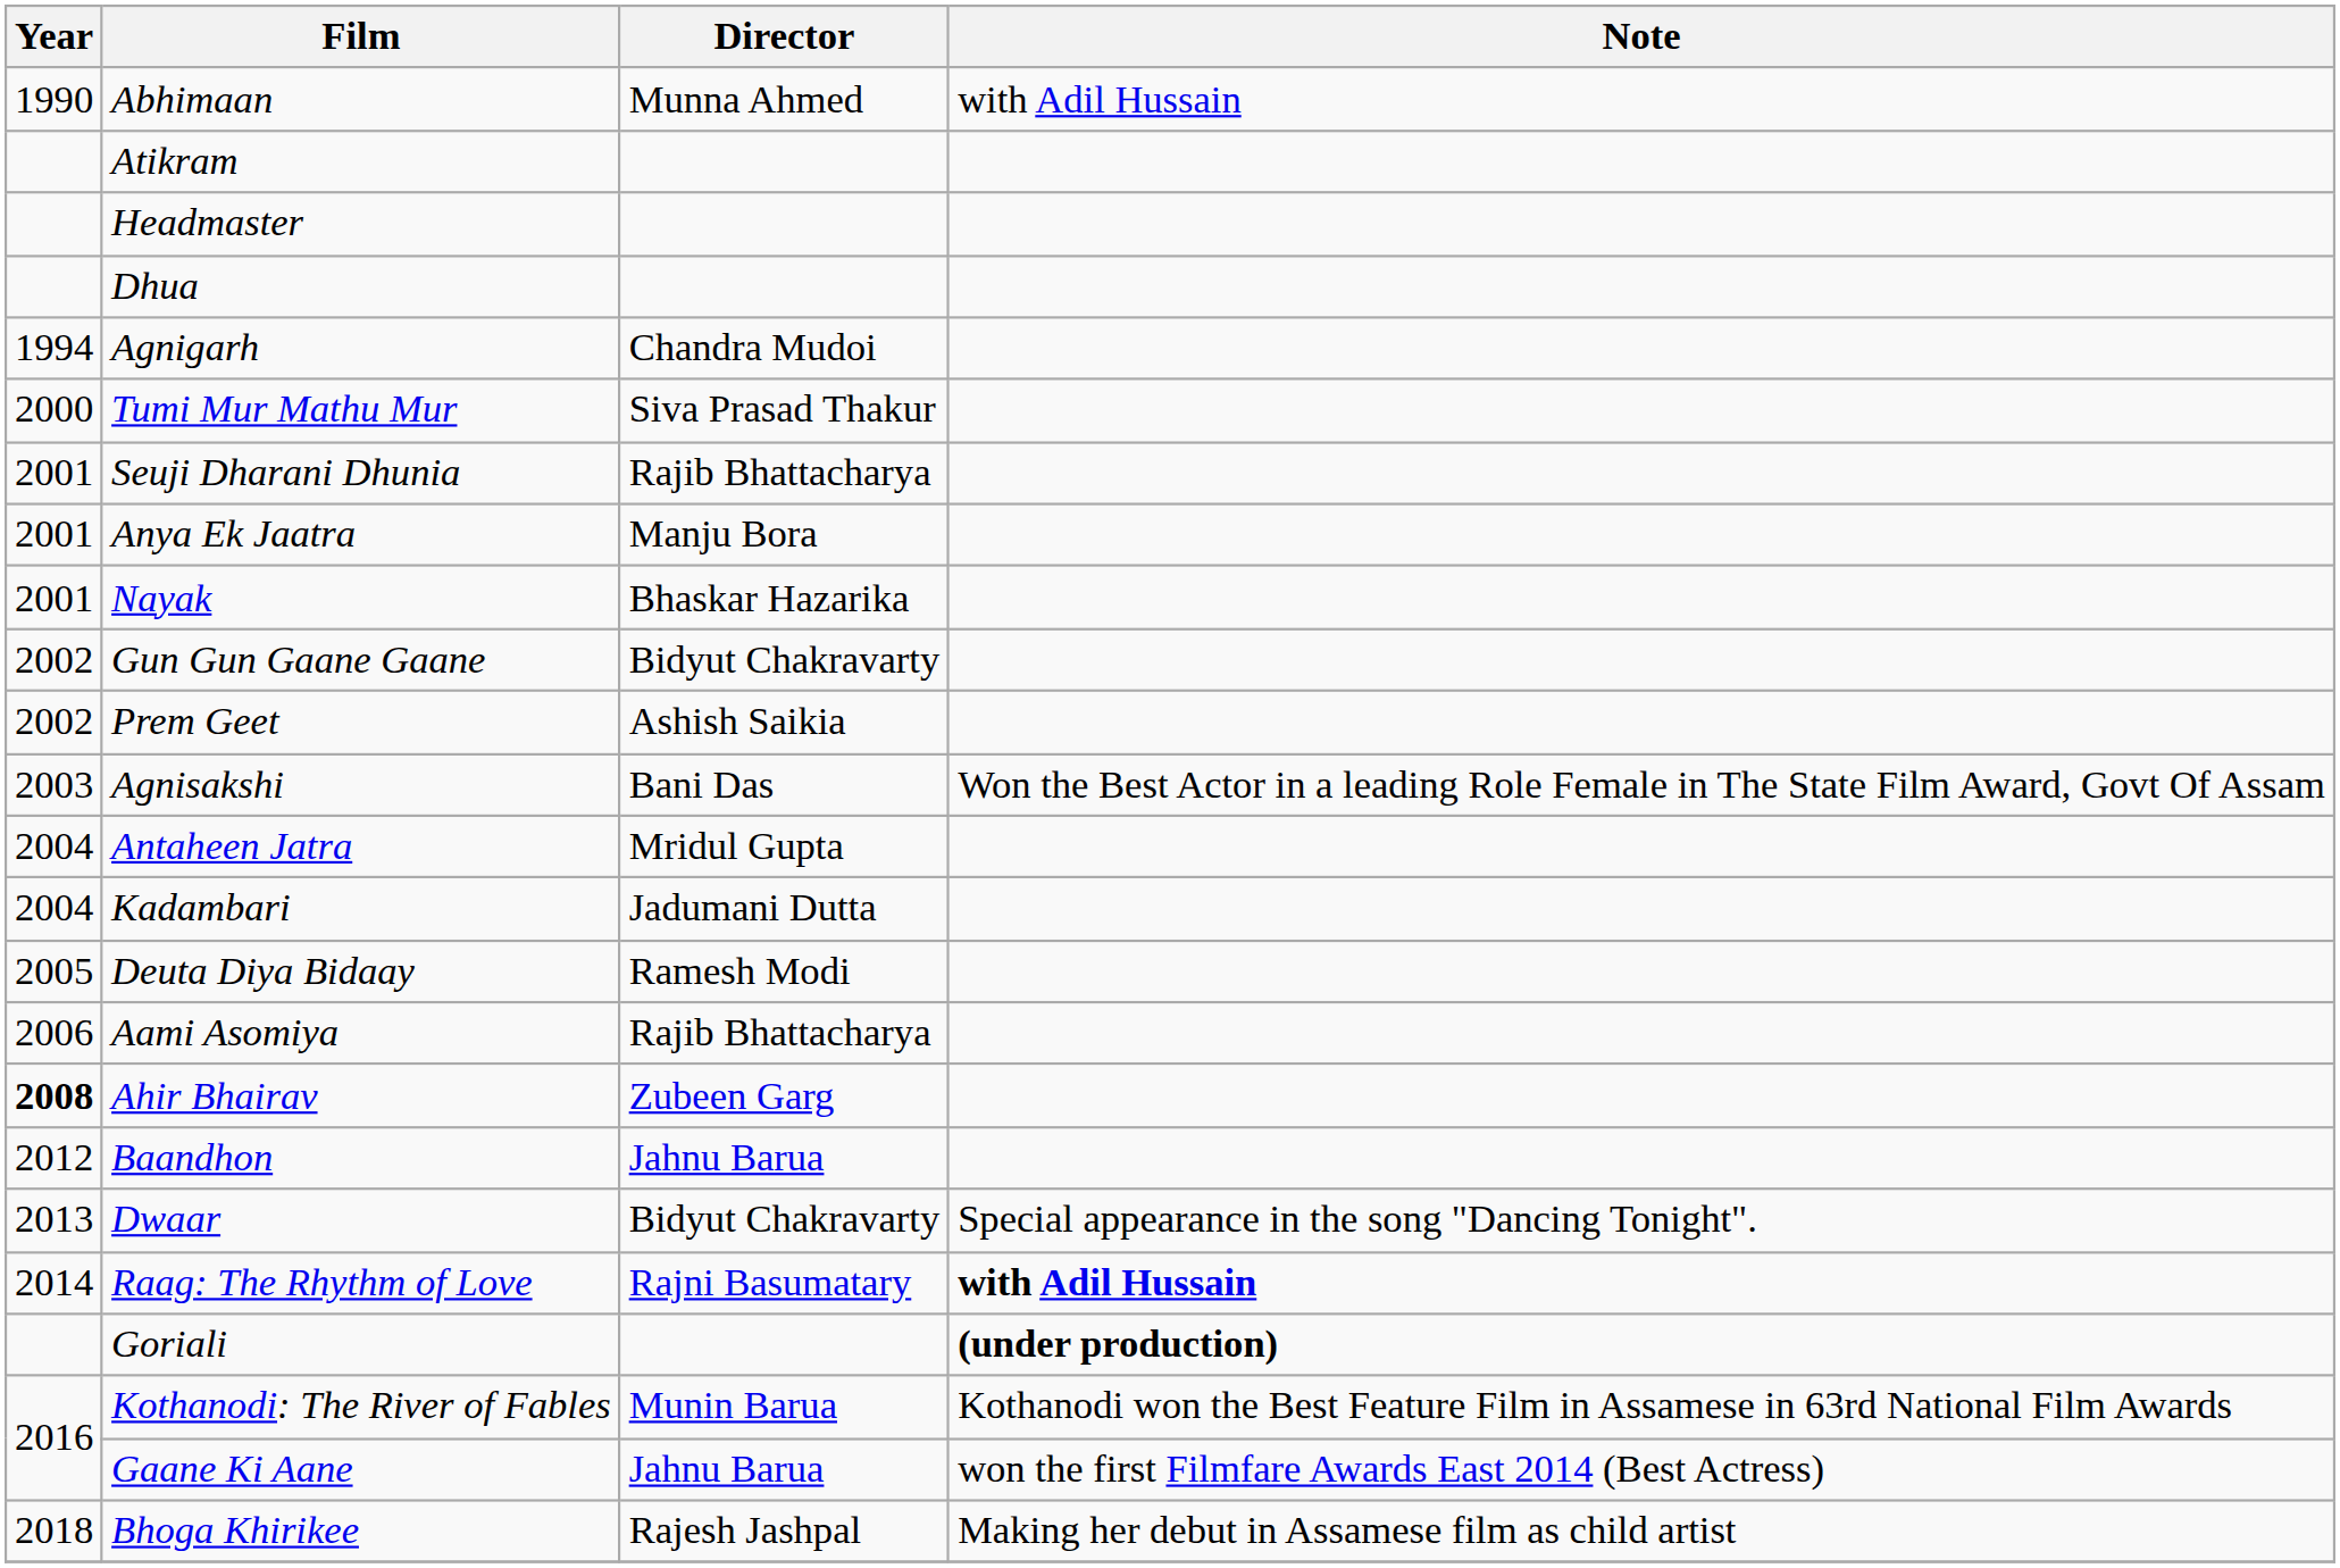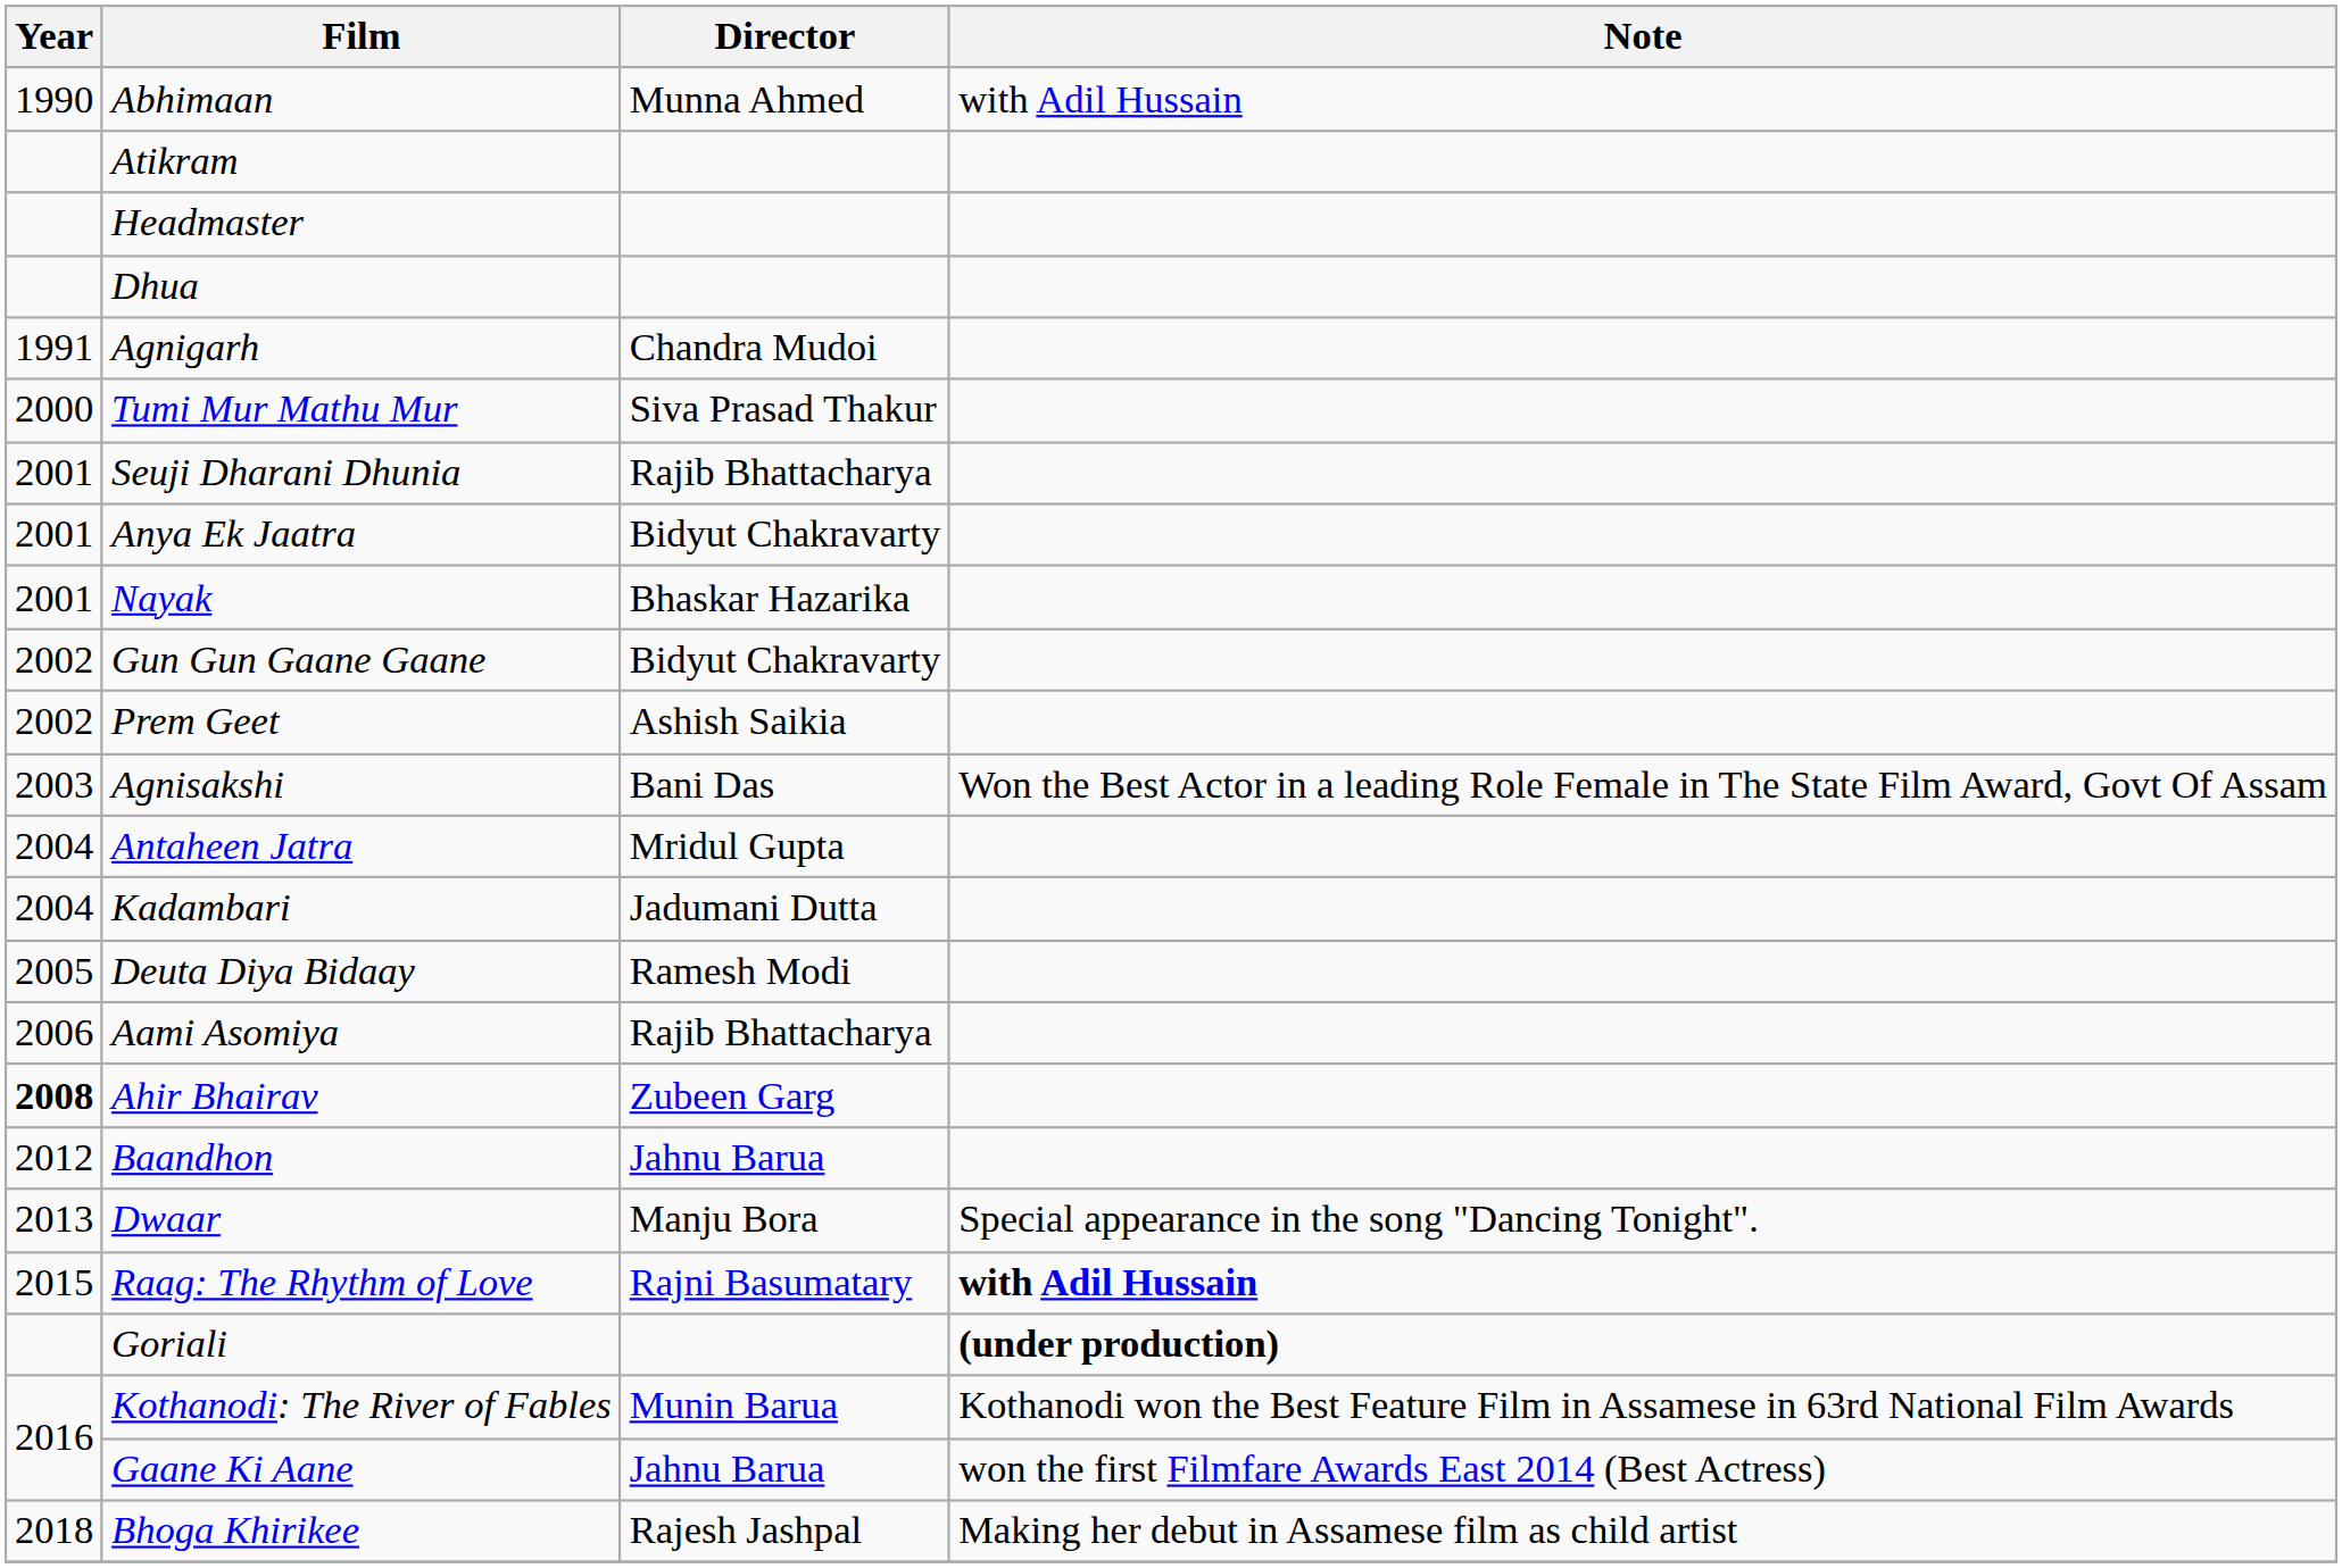 <table class="wikitable sortable">
 <tr>
 <th>Year</th>
 <th>Film</th>
 <th>Director</th>
 <th>Note</th>
 </tr>
 <tr>
 <td>1990</td>
 <td><em>Abhimaan</em></td>
 <td>Munna Ahmed</td>
 <td>with <a href='#'>Adil Hussain</a></td>
 </tr>
 <tr>
 <td></td>
 <td><em>Atikram</em></td>
 <td></td>
 <td></td>
 </tr>
 <tr>
 <td></td>
 <td><em>Headmaster</em></td>
 <td></td>
 <td></td>
 </tr>
 <tr>
 <td></td>
 <td><em>Dhua</em></td>
 <td></td>
 <td></td>
 </tr>
 <tr>
-<td>1994</td>
+<td>1991</td>
 <td><em>Agnigarh</em></td>
 <td>Chandra Mudoi</td>
 <td></td>
 </tr>
 <tr>
 <td>2000</td>
 <td><em><a href='#'>Tumi Mur Mathu Mur</a></em></td>
 <td>Siva Prasad Thakur</td>
 <td></td>
 </tr>
 <tr>
 <td>2001</td>
 <td><em>Seuji Dharani Dhunia</em></td>
 <td>Rajib Bhattacharya</td>
 <td></td>
 </tr>
 <tr>
 <td>2001</td>
 <td><em>Anya Ek Jaatra</em></td>
-<td>Manju Bora</td>
+<td>Bidyut Chakravarty</td>
 <td></td>
 </tr>
 <tr>
 <td>2001</td>
 <td><em><a href='#'>Nayak</a></em></td>
 <td>Bhaskar Hazarika</td>
 <td></td>
 </tr>
 <tr>
 <td>2002</td>
 <td><em>Gun Gun Gaane Gaane</em></td>
 <td>Bidyut Chakravarty</td>
 <td></td>
 </tr>
 <tr>
 <td>2002</td>
 <td><em>Prem Geet</em></td>
 <td>Ashish Saikia</td>
 <td></td>
 </tr>
 <tr>
 <td>2003</td>
 <td><em>Agnisakshi</em></td>
 <td>Bani Das</td>
 <td>Won the Best Actor in a leading Role Female in The State Film Award, Govt Of Assam</td>
 </tr>
 <tr>
 <td>2004</td>
 <td><em><a href='#'>Antaheen Jatra</a></em></td>
 <td>Mridul Gupta</td>
 <td></td>
 </tr>
 <tr>
 <td>2004</td>
 <td><em>Kadambari</em></td>
 <td>Jadumani Dutta</td>
 <td></td>
 </tr>
 <tr>
 <td>2005</td>
 <td><em>Deuta Diya Bidaay</em></td>
 <td>Ramesh Modi</td>
 <td></td>
 </tr>
 <tr>
 <td>2006</td>
 <td><em>Aami Asomiya</em></td>
 <td>Rajib Bhattacharya</td>
 <td></td>
 </tr>
 <tr>
 <td><strong>2008</strong></td>
 <td><em><a href='#'>Ahir Bhairav</a></em></td>
 <td><a href='#'>Zubeen Garg</a></td>
 <td></td>
 </tr>
 <tr>
 <td>2012</td>
 <td><em><a href='#'>Baandhon</a></em></td>
 <td><a href='#'>Jahnu Barua</a></td>
 <td></td>
 </tr>
 <tr>
 <td>2013</td>
 <td><em><a href='#'>Dwaar</a></em></td>
-<td>Bidyut Chakravarty</td>
+<td>Manju Bora</td>
 <td>Special appearance in the song "Dancing Tonight".</td>
 </tr>
 <tr>
-<td>2014</td>
+<td>2015</td>
 <td><em><a href='#'>Raag: The Rhythm of Love</a></em></td>
 <td><a href='#'>Rajni Basumatary</a></td>
 <td><strong>with <a href='#'>Adil Hussain</a></strong></td>
 </tr>
 <tr>
 <td></td>
 <td><em>Goriali</em></td>
 <td></td>
 <td><strong>(under production)</strong></td>
 </tr>
 <tr>
 <td rowspan ="2">2016</td>
 <td><em><a href='#'>Kothanodi</a>: The River of Fables</em></td>
 <td><a href='#'>Munin Barua</a></td>
 <td>Kothanodi won the Best Feature Film in Assamese in 63rd National Film Awards</td>
 </tr>
 <tr>
 <td><em><a href='#'>Gaane Ki Aane</a></em></td>
 <td><a href='#'>Jahnu Barua</a></td>
 <td>won the first <a href='#'>Filmfare Awards East 2014</a> (Best Actress)</td>
 </tr>
 <tr>
 <td>2018</td>
 <td><em><a href='#'>Bhoga Khirikee</a></em></td>
 <td>Rajesh Jashpal</td>
 <td>Making her debut in Assamese film as child artist</td>
 </tr>
 <tr>
 </tr>
 </table>
